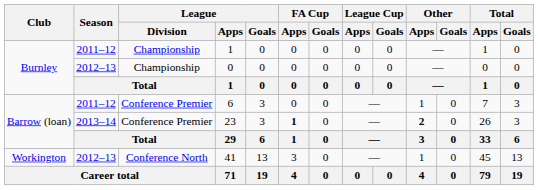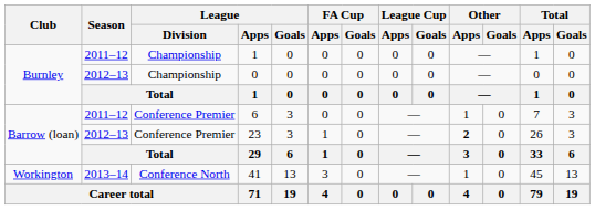 <table class="wikitable" style="text-align:center">
 <tr>
 <th rowspan="2">Club</th>
 <th rowspan="2">Season</th>
 <th colspan="3">League</th>
 <th colspan="2">FA Cup</th>
 <th colspan="2">League Cup</th>
 <th colspan="2">Other</th>
 <th colspan="2">Total</th>
 </tr>
 <tr>
 <th>Division</th>
 <th>Apps</th>
 <th>Goals</th>
 <th>Apps</th>
 <th>Goals</th>
 <th>Apps</th>
 <th>Goals</th>
 <th>Apps</th>
 <th>Goals</th>
 <th>Apps</th>
 <th>Goals</th>
 </tr>
 <tr>
 <td rowspan="3"><a href='#'>Burnley</a></td>
 <td><a href='#'>2011–12</a></td>
 <td><a href='#'>Championship</a></td>
 <td>1</td>
 <td>0</td>
 <td>0</td>
 <td>0</td>
 <td>0</td>
 <td>0</td>
 <td colspan="2">—</td>
 <td>1</td>
 <td>0</td>
 </tr>
 <tr>
 <td><a href='#'>2012–13</a></td>
 <td>Championship</td>
 <td>0</td>
 <td>0</td>
 <td>0</td>
 <td>0</td>
 <td>0</td>
 <td>0</td>
 <td colspan="2">—</td>
 <td>0</td>
 <td>0</td>
 </tr>
 <tr>
 <th colspan="2">Total</th>
 <th>1</th>
 <th>0</th>
 <th>0</th>
 <th>0</th>
 <th>0</th>
 <th>0</th>
 <th colspan="2">—</th>
 <th>1</th>
 <th>0</th>
 </tr>
 <tr>
 <td rowspan="3"><a href='#'>Barrow</a> (loan)</td>
 <td><a href='#'>2011–12</a></td>
 <td><a href='#'>Conference Premier</a></td>
 <td>6</td>
 <td>3</td>
 <td>0</td>
 <td>0</td>
 <td colspan="2">—</td>
 <td>1</td>
 <td>0</td>
 <td>7</td>
 <td>3</td>
 </tr>
 <tr>
-<td><a href='#'>2013–14</a></td>
+<td><a href='#'>2012–13</a></td>
 <td>Conference Premier</td>
 <td>23</td>
 <td>3</td>
-<td><strong>1</strong></td>
+<td>1</td>
 <td>0</td>
 <td colspan="2">—</td>
 <td><strong>2</strong></td>
 <td>0</td>
 <td>26</td>
 <td>3</td>
 </tr>
 <tr>
 <th colspan="2">Total</th>
 <th>29</th>
 <th>6</th>
 <th>1</th>
 <th>0</th>
 <th colspan="2">—</th>
 <th>3</th>
 <th>0</th>
 <th>33</th>
 <th>6</th>
 </tr>
 <tr>
 <td><a href='#'>Workington</a></td>
-<td><a href='#'>2012–13</a></td>
+<td><a href='#'>2013–14</a></td>
 <td><a href='#'>Conference North</a></td>
 <td>41</td>
 <td>13</td>
 <td>3</td>
 <td>0</td>
 <td colspan="2">—</td>
 <td>1</td>
 <td>0</td>
 <td>45</td>
 <td>13</td>
 </tr>
 <tr>
 <th colspan="3">Career total</th>
 <th>71</th>
 <th>19</th>
 <th>4</th>
 <th>0</th>
 <th>0</th>
 <th>0</th>
 <th>4</th>
 <th>0</th>
 <th>79</th>
 <th>19</th>
 </tr>
 </table>
